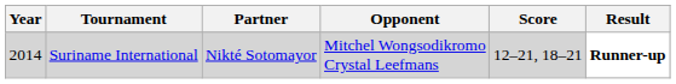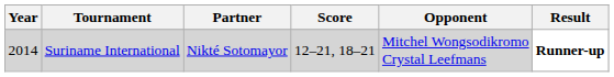 <table class="sortable wikitable" style="font-size: 90%;">
 <tr>
 <th>Year</th>
 <th>Tournament</th>
 <th>Partner</th>
+<th>Score</th>
 <th>Opponent</th>
-<th>Score</th>
 <th>Result</th>
 </tr>
 <tr style="background:#D5D5D5">
 <td align="center">2014</td>
 <td align="left"><a href='#'>Suriname International</a></td>
 <td align="left"> <a href='#'>Nikté Sotomayor</a></td>
+<td align="left">12–21, 18–21</td>
 <td align="left"> <a href='#'>Mitchel Wongsodikromo</a><br> <a href='#'>Crystal Leefmans</a></td>
-<td align="left">12–21, 18–21</td>
 <td style="text-align:left; background:white"> <strong>Runner-up</strong></td>
 </tr>
 </table>
